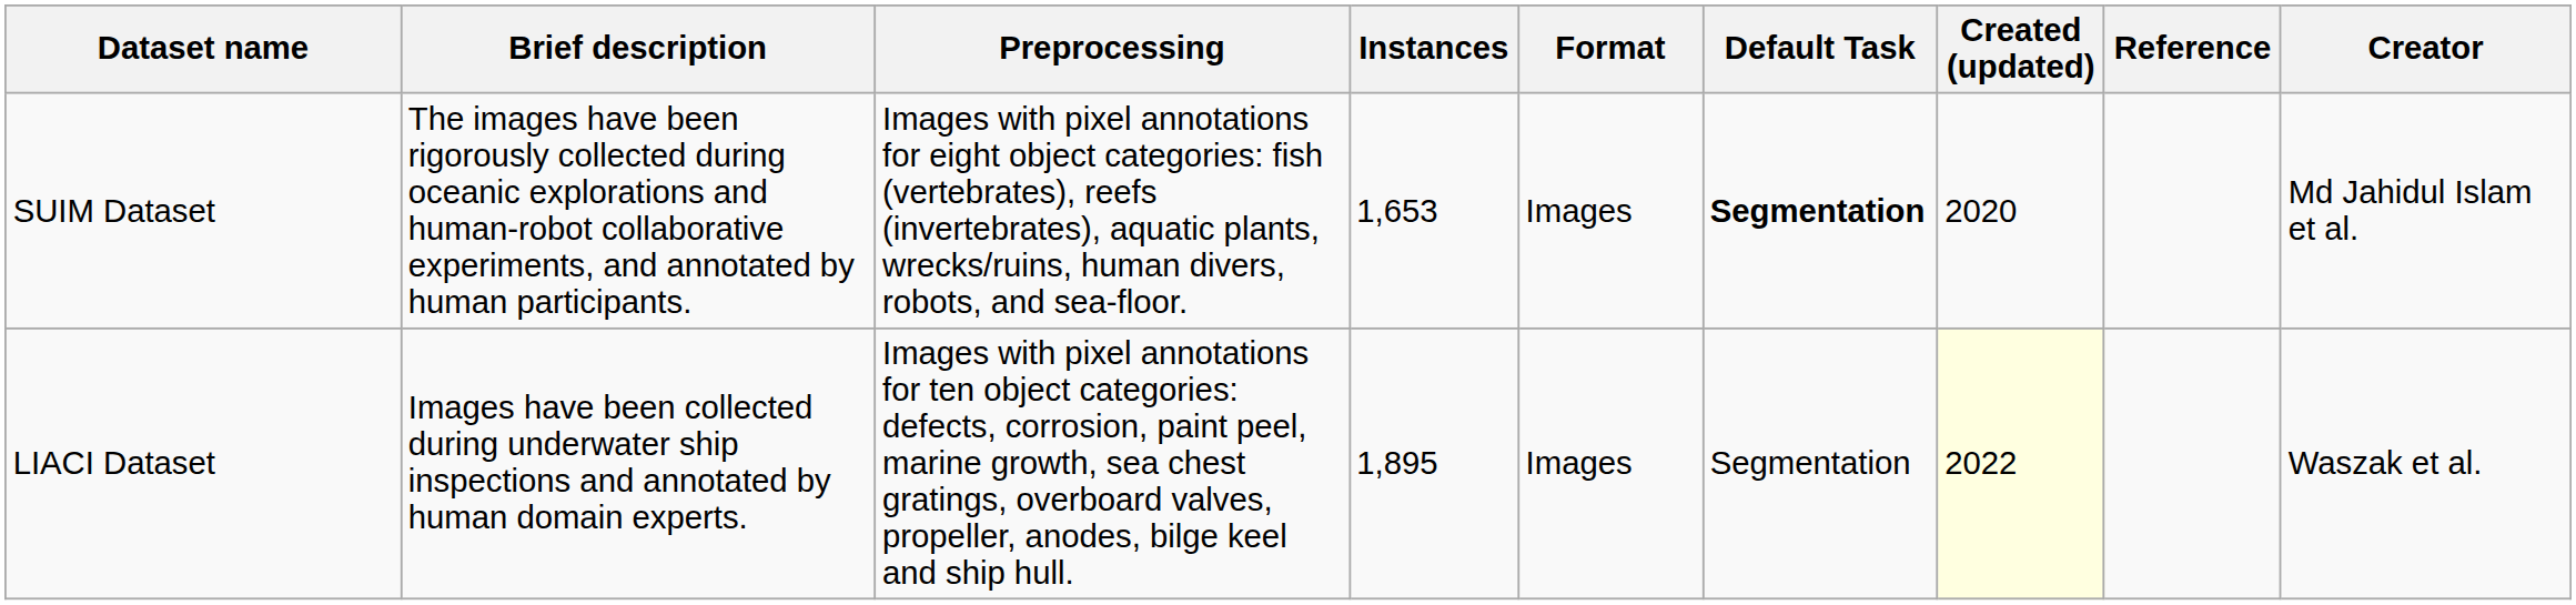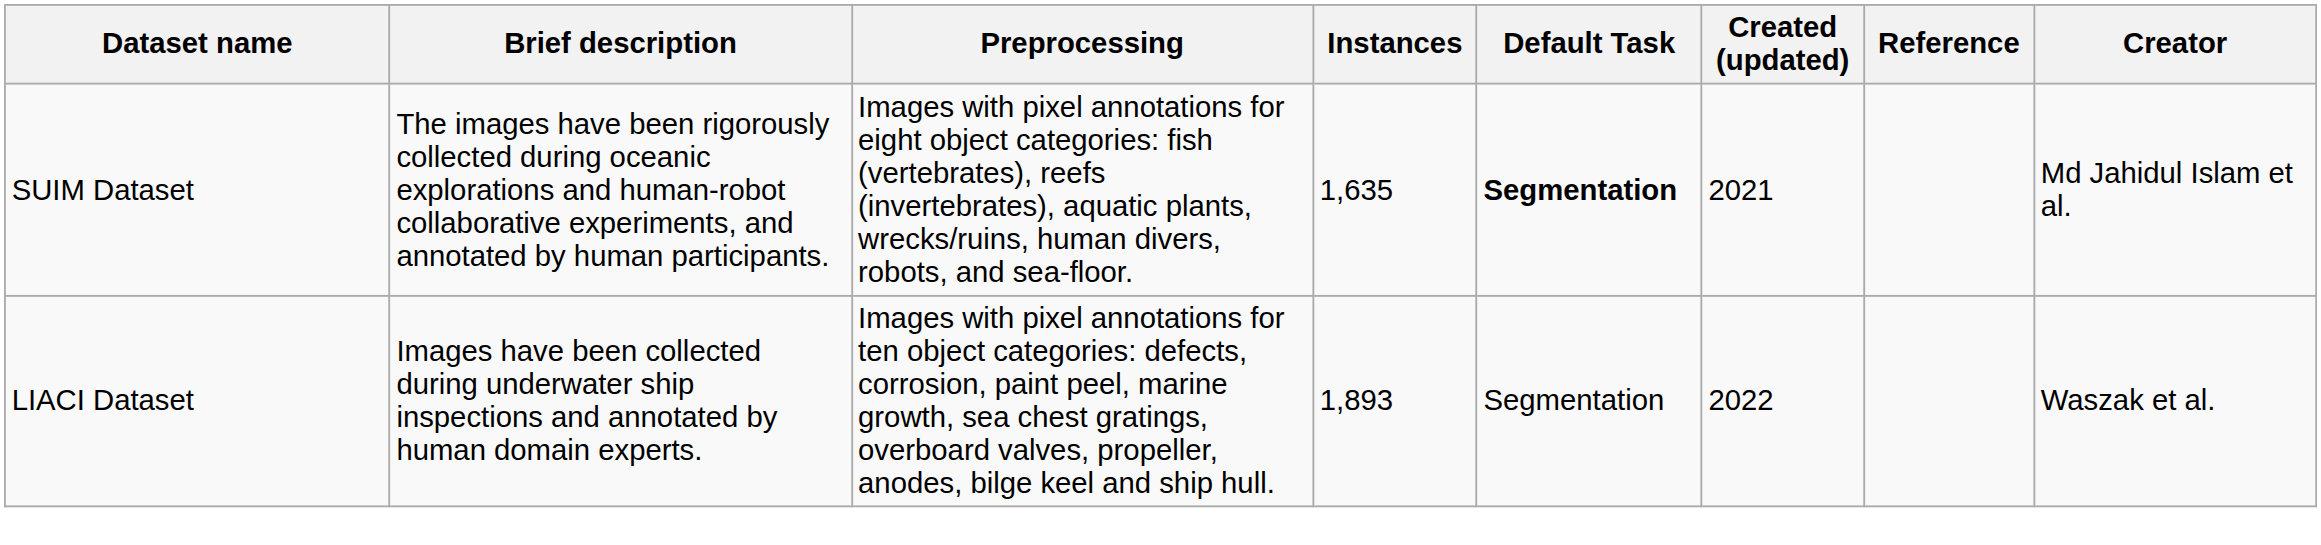 <table class="wikitable sortable" style="width: 100%">
 <tr>
 <th scope="col" style="width: 15%;">Dataset name</th>
 <th scope="col" style="width: 18%;">Brief description</th>
 <th scope="col" style="width: 18%;">Preprocessing</th>
 <th scope="col" style="width: 6%;">Instances</th>
-<th scope="col" style="width: 7%;">Format</th>
 <th scope="col" style="width: 7%;">Default Task</th>
 <th scope="col" style="width: 6%;">Created (updated)</th>
 <th scope="col" style="width: 6%;">Reference</th>
 <th scope="col" style="width: 11%;">Creator</th>
 </tr>
 <tr>
 <td>SUIM Dataset</td>
 <td>The images have been rigorously collected during oceanic explorations and human-robot collaborative experiments, and annotated by human participants.</td>
 <td>Images with pixel annotations for eight object categories: fish (vertebrates), reefs (invertebrates), aquatic plants, wrecks/ruins, human divers, robots, and sea-floor.</td>
-<td>1,653</td>
-<td>Images</td>
+<td>1,635</td>
 <td><strong>Segmentation</strong></td>
-<td>2020</td>
+<td>2021</td>
 <td></td>
 <td>Md Jahidul Islam et al.</td>
 </tr>
 <tr>
 <td>LIACI Dataset</td>
 <td>Images have been collected during underwater ship inspections and annotated by human domain experts.</td>
 <td>Images with pixel annotations for ten object categories: defects, corrosion, paint peel, marine growth, sea chest gratings, overboard valves, propeller, anodes, bilge keel and ship hull.</td>
-<td>1,895</td>
-<td>Images</td>
+<td>1,893</td>
 <td>Segmentation</td>
-<td style="background: lightyellow;">2022</td>
+<td>2022</td>
 <td></td>
 <td>Waszak et al.</td>
 </tr>
 </table>
